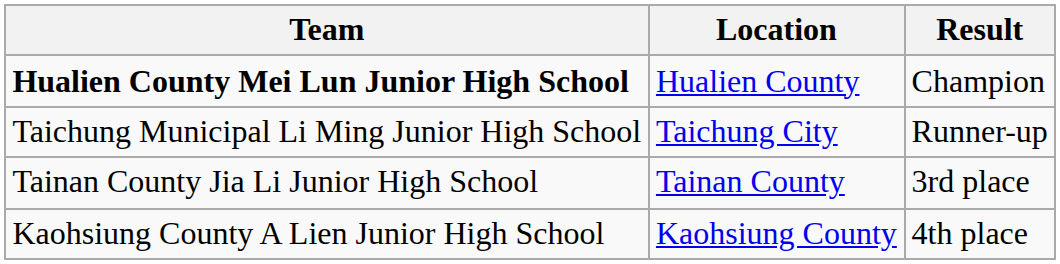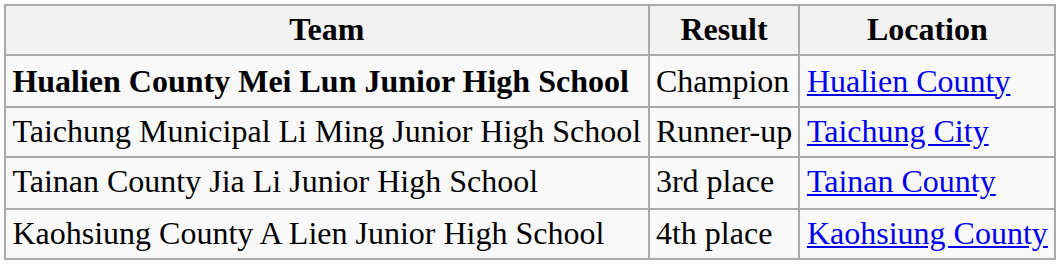 <table class="wikitable sortable">
 <tr>
 <th>Team</th>
+<th>Result</th>
 <th>Location</th>
-<th>Result</th>
 </tr>
 <tr>
 <td><strong>Hualien County Mei Lun Junior High School</strong></td>
+<td>Champion</td>
 <td><a href='#'>Hualien County</a></td>
-<td>Champion</td>
 </tr>
 <tr>
 <td>Taichung Municipal Li Ming Junior High School</td>
+<td>Runner-up</td>
 <td><a href='#'>Taichung City</a></td>
-<td>Runner-up</td>
 </tr>
 <tr>
 <td>Tainan County Jia Li Junior High School</td>
+<td>3rd place</td>
 <td><a href='#'>Tainan County</a></td>
-<td>3rd place</td>
 </tr>
 <tr>
 <td>Kaohsiung County A Lien Junior High School</td>
+<td>4th place</td>
 <td><a href='#'>Kaohsiung County</a></td>
-<td>4th place</td>
 </tr>
 </table>
